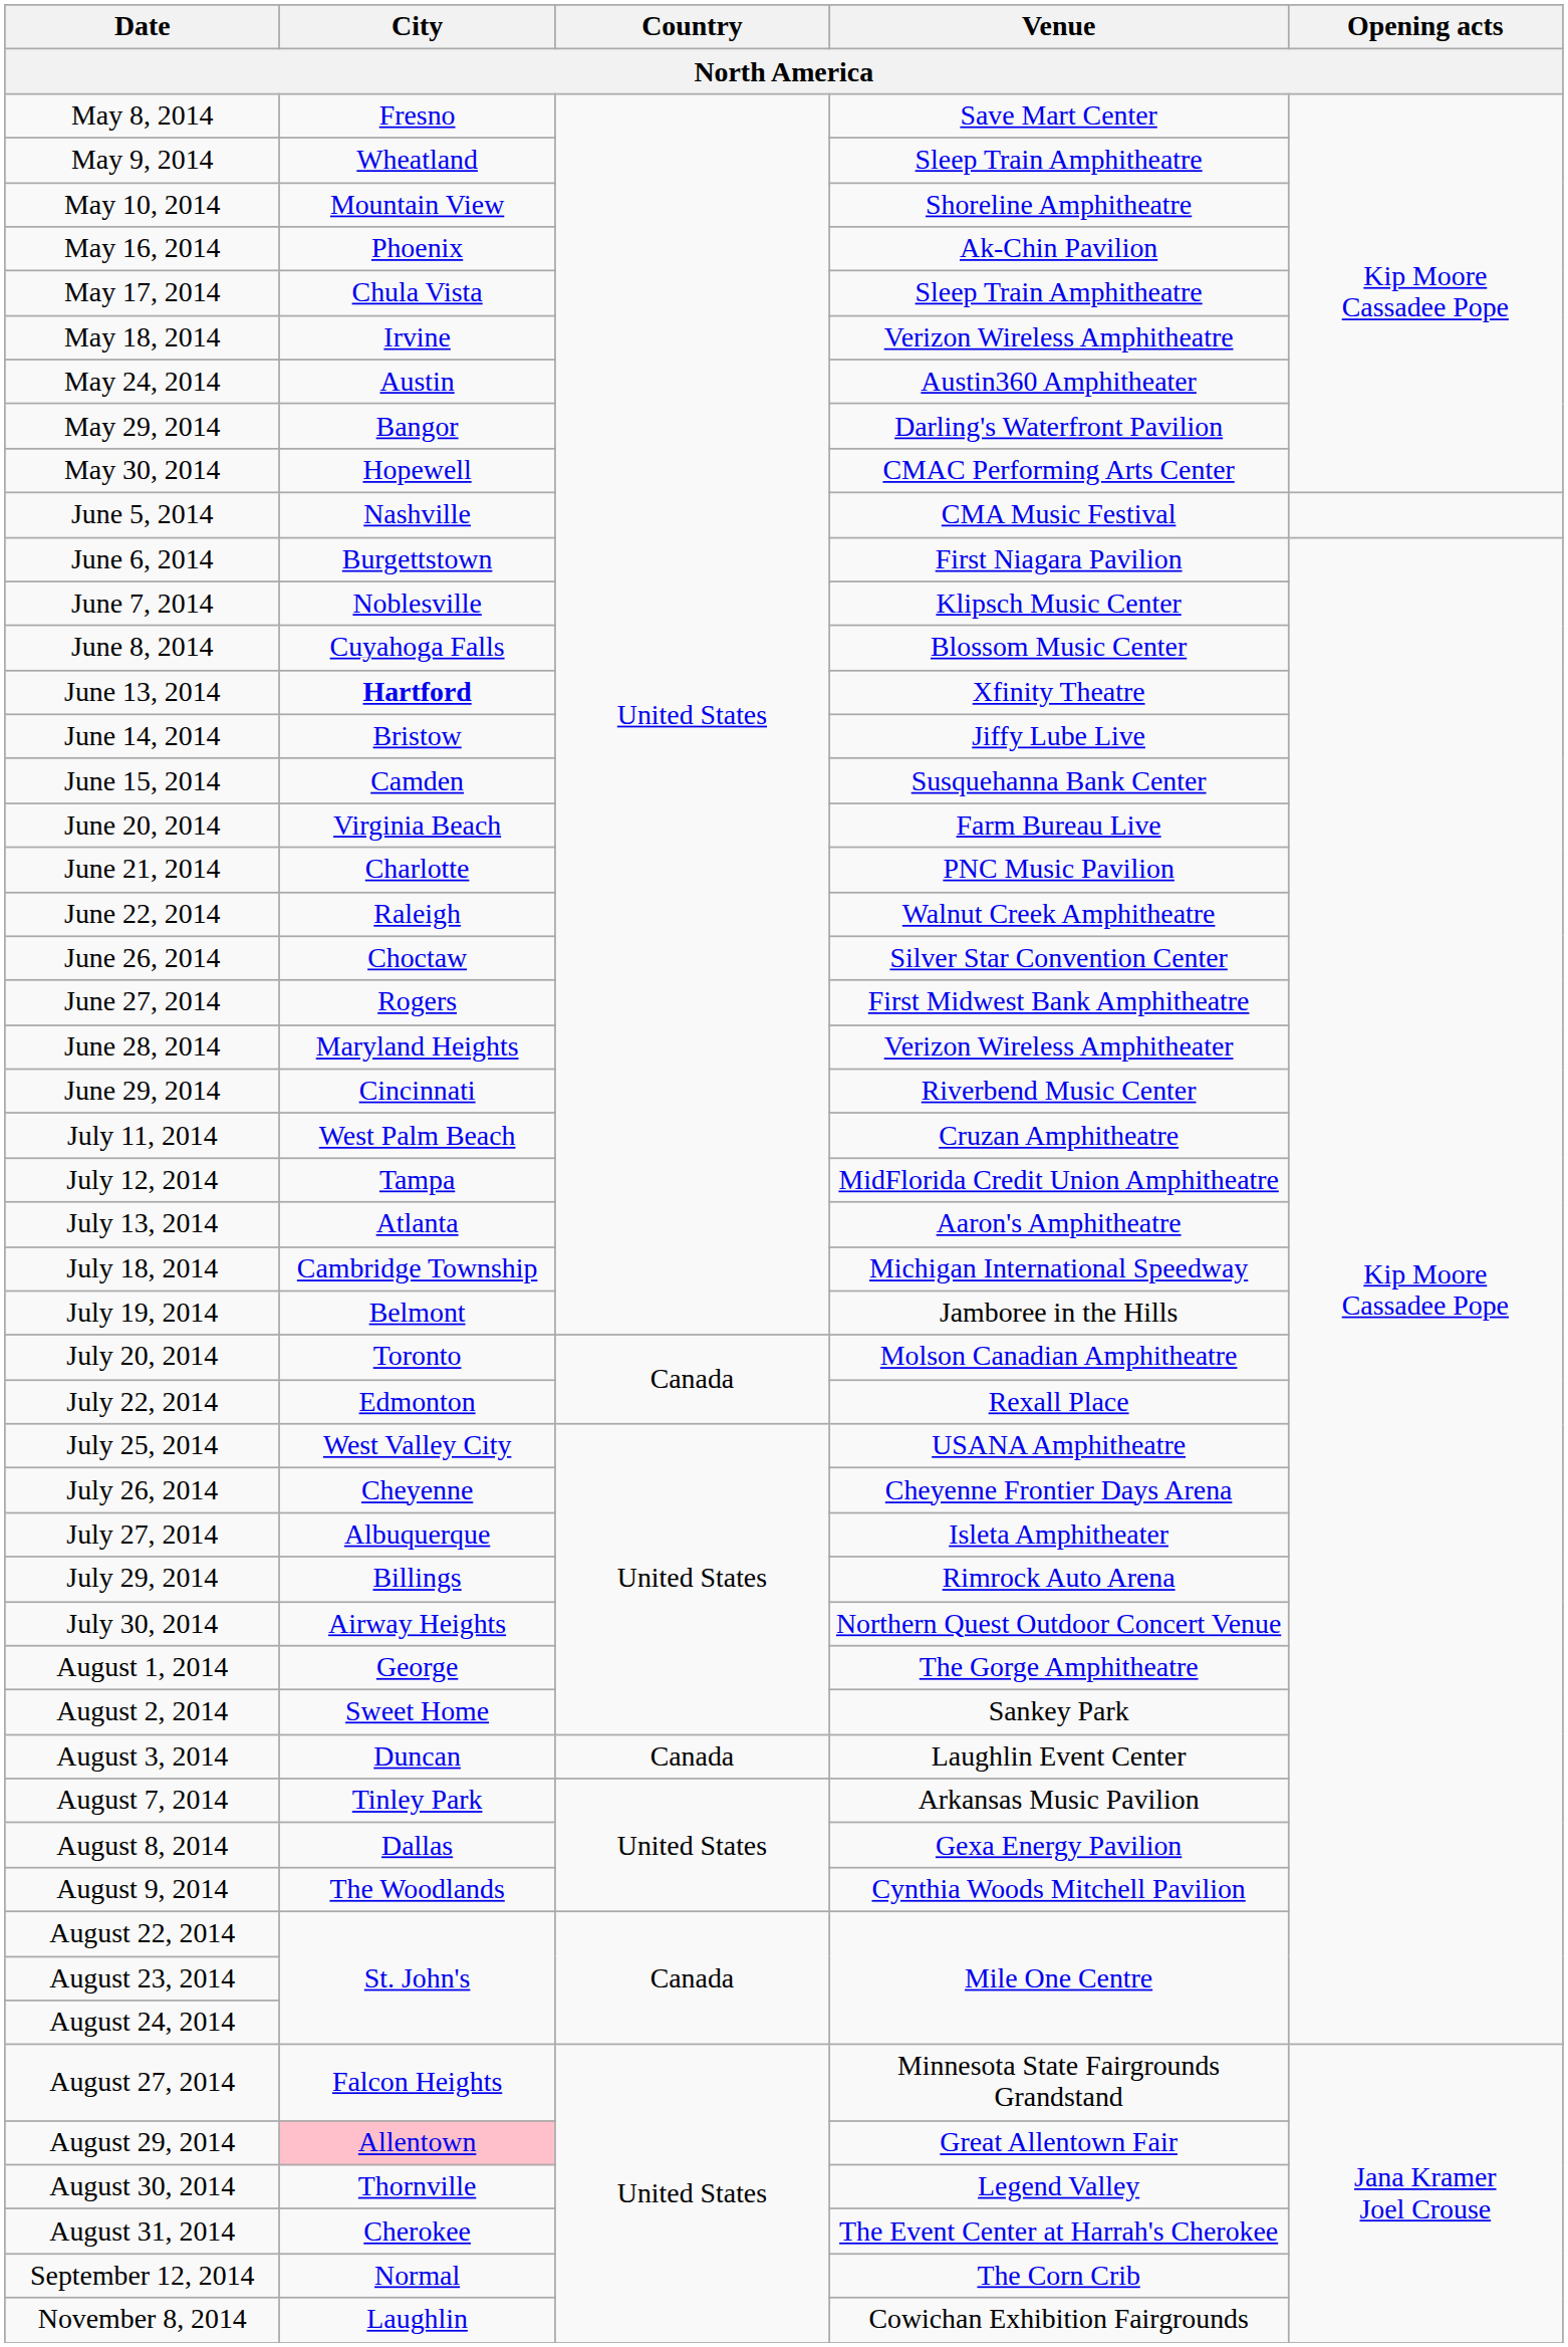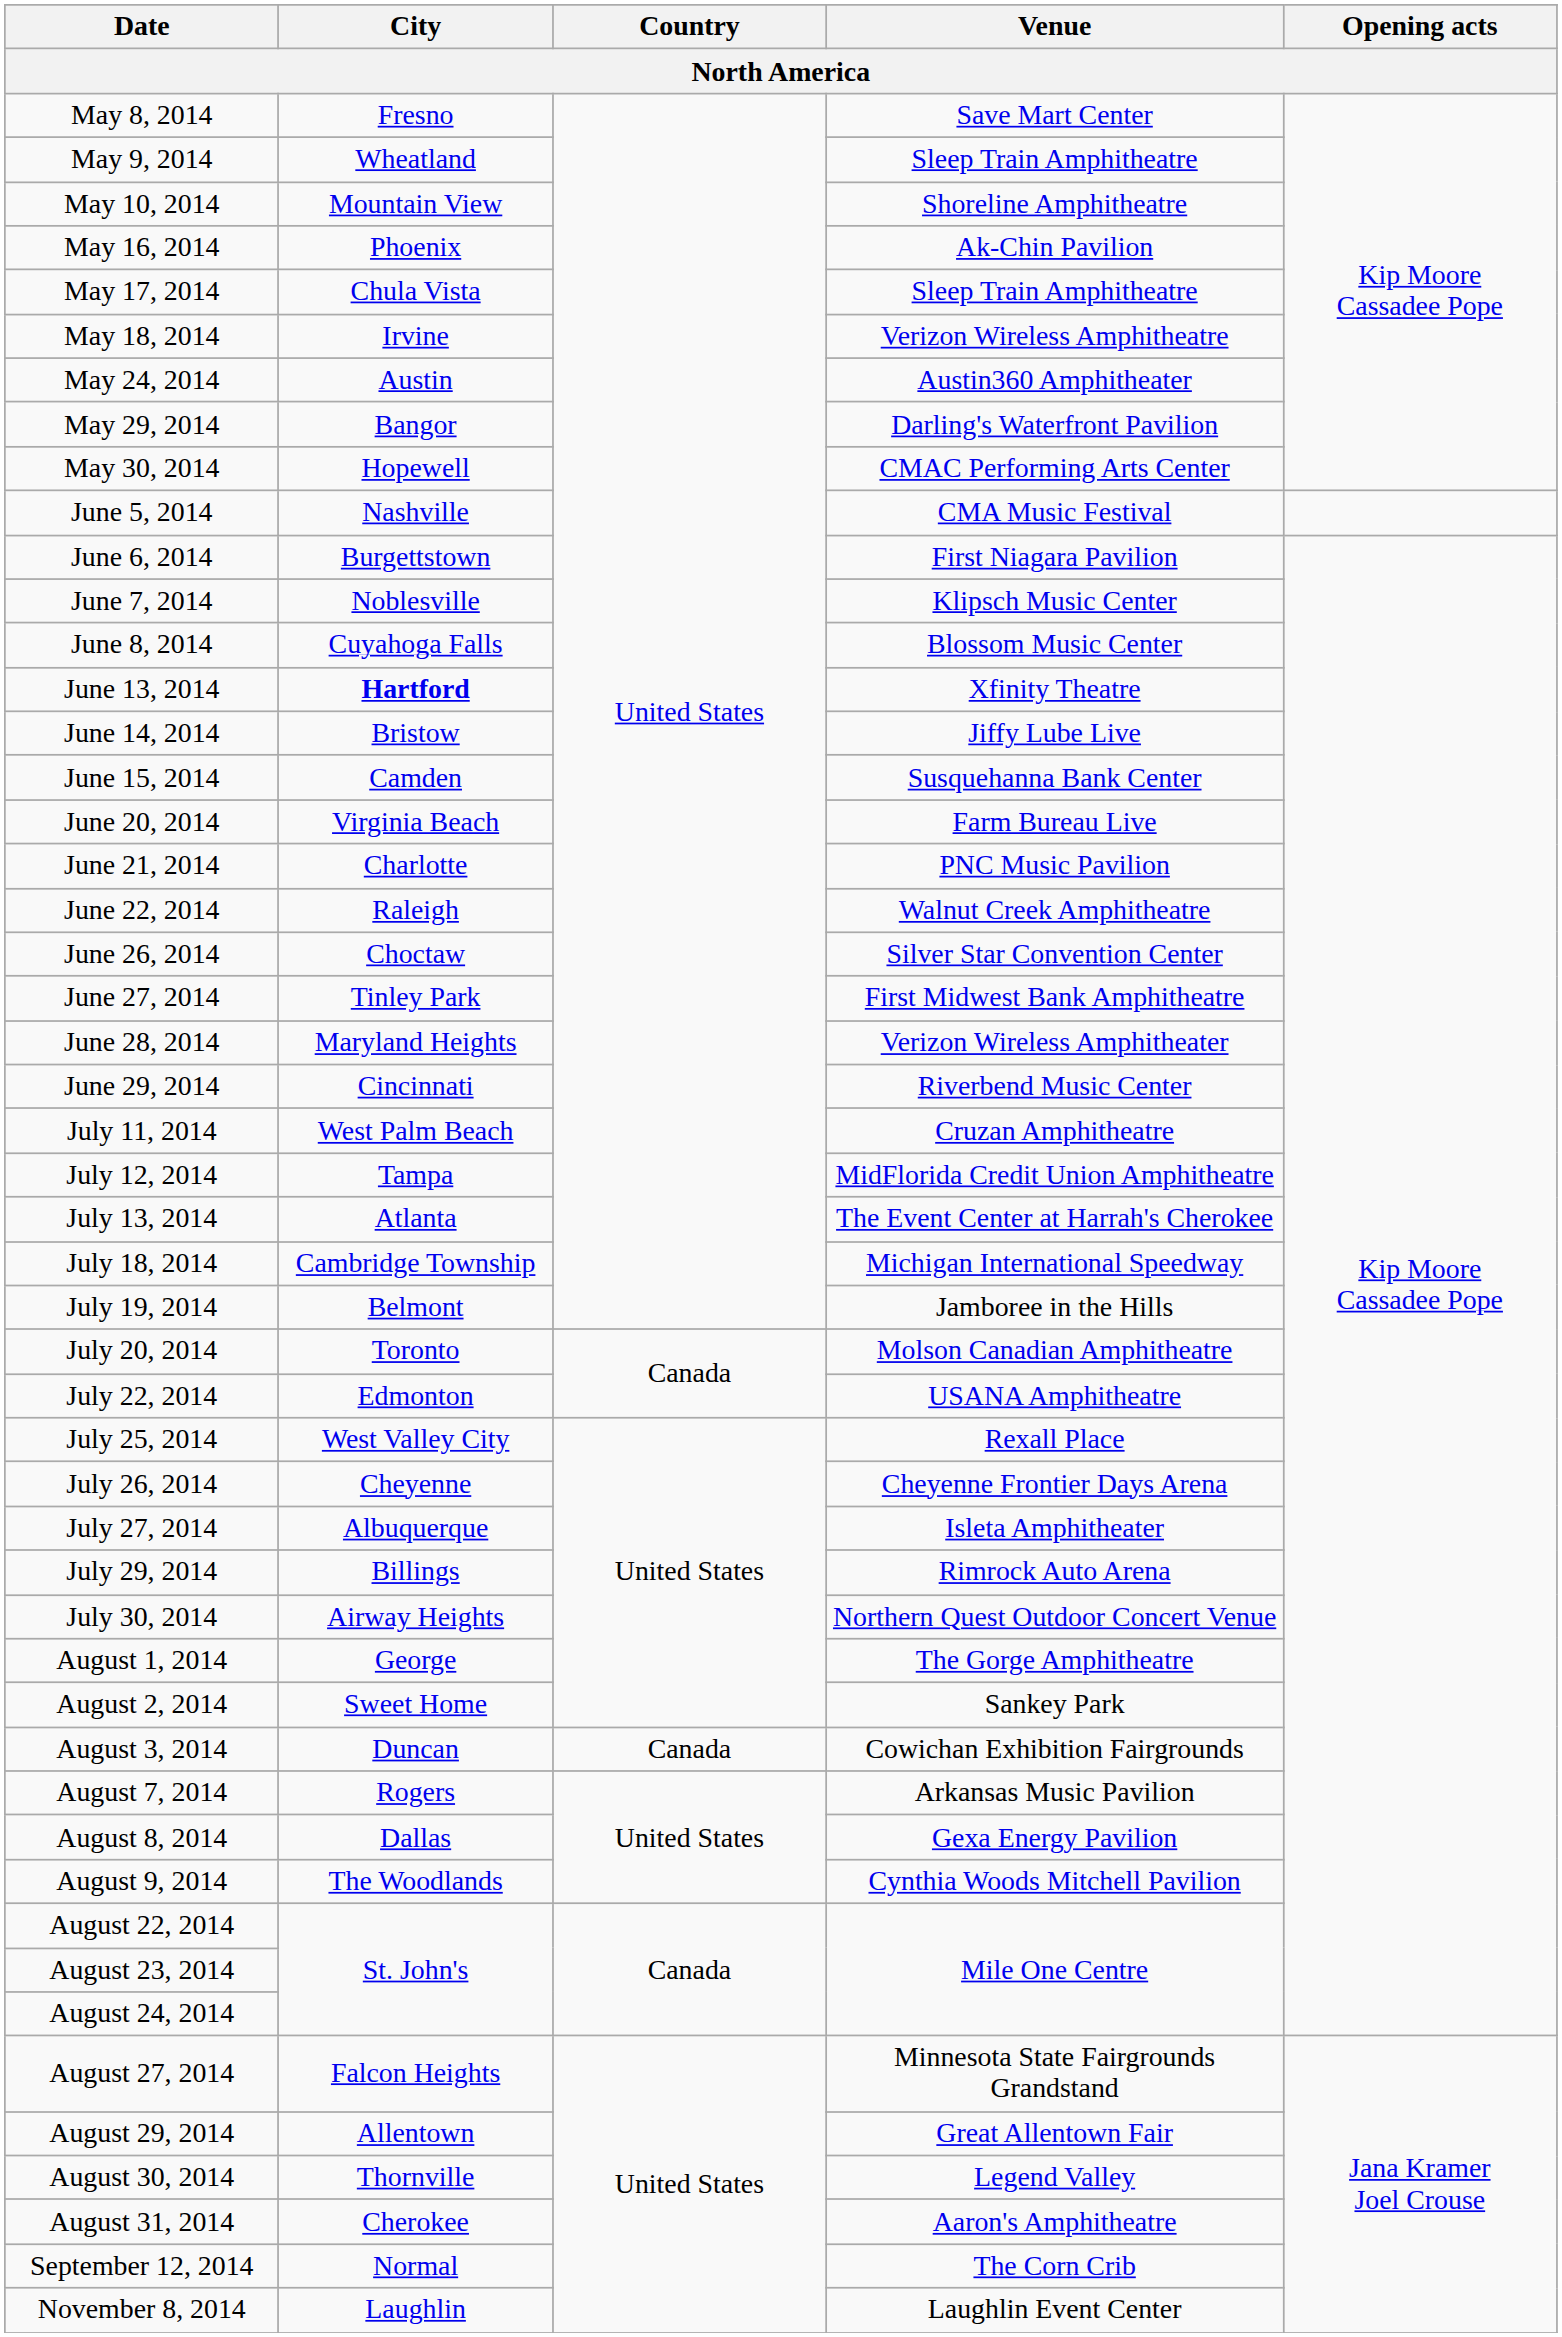 <table class="wikitable" style="text-align:center;">
 <tr>
 <th style="width:150px;">Date</th>
 <th style="width:150px;">City</th>
 <th style="width:150px;">Country</th>
 <th style="width:255px;">Venue</th>
 <th style="width:150px;">Opening acts</th>
 </tr>
 <tr>
 <th colspan="5"><strong>North America</strong></th>
 </tr>
 <tr>
 <td>May 8, 2014</td>
 <td><a href='#'>Fresno</a></td>
 <td rowspan="28"><a href='#'>United States</a></td>
 <td><a href='#'>Save Mart Center</a></td>
 <td rowspan="9"><a href='#'>Kip Moore</a><br><a href='#'>Cassadee Pope</a></td>
 </tr>
 <tr>
 <td>May 9, 2014</td>
 <td><a href='#'>Wheatland</a></td>
 <td><a href='#'>Sleep Train Amphitheatre</a></td>
 </tr>
 <tr>
 <td>May 10, 2014</td>
 <td><a href='#'>Mountain View</a></td>
 <td><a href='#'>Shoreline Amphitheatre</a></td>
 </tr>
 <tr>
 <td>May 16, 2014</td>
 <td><a href='#'>Phoenix</a></td>
 <td><a href='#'>Ak-Chin Pavilion</a></td>
 </tr>
 <tr>
 <td>May 17, 2014</td>
 <td><a href='#'>Chula Vista</a></td>
 <td><a href='#'>Sleep Train Amphitheatre</a></td>
 </tr>
 <tr>
 <td>May 18, 2014</td>
 <td><a href='#'>Irvine</a></td>
 <td><a href='#'>Verizon Wireless Amphitheatre</a></td>
 </tr>
 <tr>
 <td>May 24, 2014</td>
 <td><a href='#'>Austin</a></td>
 <td><a href='#'>Austin360 Amphitheater</a></td>
 </tr>
 <tr>
 <td>May 29, 2014</td>
 <td><a href='#'>Bangor</a></td>
 <td><a href='#'>Darling's Waterfront Pavilion</a></td>
 </tr>
 <tr>
 <td>May 30, 2014</td>
 <td><a href='#'>Hopewell</a></td>
 <td><a href='#'>CMAC Performing Arts Center</a></td>
 </tr>
 <tr>
 <td>June 5, 2014</td>
 <td><a href='#'>Nashville</a></td>
 <td><a href='#'>CMA Music Festival</a></td>
 <td></td>
 </tr>
 <tr>
 <td>June 6, 2014</td>
 <td><a href='#'>Burgettstown</a></td>
 <td><a href='#'>First Niagara Pavilion</a></td>
 <td rowspan="34"><a href='#'>Kip Moore</a><br><a href='#'>Cassadee Pope</a></td>
 </tr>
 <tr>
 <td>June 7, 2014</td>
 <td><a href='#'>Noblesville</a></td>
 <td><a href='#'>Klipsch Music Center</a></td>
 </tr>
 <tr>
 <td>June 8, 2014</td>
 <td><a href='#'>Cuyahoga Falls</a></td>
 <td><a href='#'>Blossom Music Center</a></td>
 </tr>
 <tr>
 <td>June 13, 2014</td>
 <td><strong><a href='#'>Hartford</a></strong></td>
 <td><a href='#'>Xfinity Theatre</a></td>
 </tr>
 <tr>
 <td>June 14, 2014</td>
 <td><a href='#'>Bristow</a></td>
 <td><a href='#'>Jiffy Lube Live</a></td>
 </tr>
 <tr>
 <td>June 15, 2014</td>
 <td><a href='#'>Camden</a></td>
 <td><a href='#'>Susquehanna Bank Center</a></td>
 </tr>
 <tr>
 <td>June 20, 2014</td>
 <td><a href='#'>Virginia Beach</a></td>
 <td><a href='#'>Farm Bureau Live</a></td>
 </tr>
 <tr>
 <td>June 21, 2014</td>
 <td><a href='#'>Charlotte</a></td>
 <td><a href='#'>PNC Music Pavilion</a></td>
 </tr>
 <tr>
 <td>June 22, 2014</td>
 <td><a href='#'>Raleigh</a></td>
 <td><a href='#'>Walnut Creek Amphitheatre</a></td>
 </tr>
 <tr>
 <td>June 26, 2014</td>
 <td><a href='#'>Choctaw</a></td>
 <td><a href='#'>Silver Star Convention Center</a></td>
 </tr>
 <tr>
 <td>June 27, 2014</td>
-<td><a href='#'>Rogers</a></td>
+<td><a href='#'>Tinley Park</a></td>
 <td><a href='#'>First Midwest Bank Amphitheatre</a></td>
 </tr>
 <tr>
 <td>June 28, 2014</td>
 <td><a href='#'>Maryland Heights</a></td>
 <td><a href='#'>Verizon Wireless Amphitheater</a></td>
 </tr>
 <tr>
 <td>June 29, 2014</td>
 <td><a href='#'>Cincinnati</a></td>
 <td><a href='#'>Riverbend Music Center</a></td>
 </tr>
 <tr>
 <td>July 11, 2014</td>
 <td><a href='#'>West Palm Beach</a></td>
 <td><a href='#'>Cruzan Amphitheatre</a></td>
 </tr>
 <tr>
 <td>July 12, 2014</td>
 <td><a href='#'>Tampa</a></td>
 <td><a href='#'>MidFlorida Credit Union Amphitheatre</a></td>
 </tr>
 <tr>
 <td>July 13, 2014</td>
 <td><a href='#'>Atlanta</a></td>
-<td><a href='#'>Aaron's Amphitheatre</a></td>
+<td><a href='#'>The Event Center at Harrah's Cherokee</a></td>
 </tr>
 <tr>
 <td>July 18, 2014</td>
 <td><a href='#'>Cambridge Township</a></td>
 <td><a href='#'>Michigan International Speedway</a></td>
 </tr>
 <tr>
 <td>July 19, 2014</td>
 <td><a href='#'>Belmont</a></td>
 <td>Jamboree in the Hills</td>
 </tr>
 <tr>
 <td>July 20, 2014</td>
 <td><a href='#'>Toronto</a></td>
 <td rowspan="2">Canada</td>
 <td><a href='#'>Molson Canadian Amphitheatre</a></td>
 </tr>
 <tr>
 <td>July 22, 2014</td>
 <td><a href='#'>Edmonton</a></td>
-<td><a href='#'>Rexall Place</a></td>
+<td><a href='#'>USANA Amphitheatre</a></td>
 </tr>
 <tr>
 <td>July 25, 2014</td>
 <td><a href='#'>West Valley City</a></td>
 <td rowspan="7">United States</td>
-<td><a href='#'>USANA Amphitheatre</a></td>
+<td><a href='#'>Rexall Place</a></td>
 </tr>
 <tr>
 <td>July 26, 2014</td>
 <td><a href='#'>Cheyenne</a></td>
 <td><a href='#'>Cheyenne Frontier Days Arena</a></td>
 </tr>
 <tr>
 <td>July 27, 2014</td>
 <td><a href='#'>Albuquerque</a></td>
 <td><a href='#'>Isleta Amphitheater</a></td>
 </tr>
 <tr>
 <td>July 29, 2014</td>
 <td><a href='#'>Billings</a></td>
 <td><a href='#'>Rimrock Auto Arena</a></td>
 </tr>
 <tr>
 <td>July 30, 2014</td>
 <td><a href='#'>Airway Heights</a></td>
 <td><a href='#'>Northern Quest Outdoor Concert Venue</a></td>
 </tr>
 <tr>
 <td>August 1, 2014</td>
 <td><a href='#'>George</a></td>
 <td><a href='#'>The Gorge Amphitheatre</a></td>
 </tr>
 <tr>
 <td>August 2, 2014</td>
 <td><a href='#'>Sweet Home</a></td>
 <td>Sankey Park</td>
 </tr>
 <tr>
 <td>August 3, 2014</td>
 <td><a href='#'>Duncan</a></td>
 <td>Canada</td>
-<td>Laughlin Event Center</td>
+<td>Cowichan Exhibition Fairgrounds</td>
 </tr>
 <tr>
 <td>August 7, 2014</td>
-<td><a href='#'>Tinley Park</a></td>
+<td><a href='#'>Rogers</a></td>
 <td rowspan="3">United States</td>
 <td>Arkansas Music Pavilion</td>
 </tr>
 <tr>
 <td>August 8, 2014</td>
 <td><a href='#'>Dallas</a></td>
 <td><a href='#'>Gexa Energy Pavilion</a></td>
 </tr>
 <tr>
 <td>August 9, 2014</td>
 <td><a href='#'>The Woodlands</a></td>
 <td><a href='#'>Cynthia Woods Mitchell Pavilion</a></td>
 </tr>
 <tr>
 <td>August 22, 2014</td>
 <td rowspan="3"><a href='#'>St. John's</a></td>
 <td rowspan="3">Canada</td>
 <td rowspan="3"><a href='#'>Mile One Centre</a></td>
 </tr>
 <tr>
 <td>August 23, 2014</td>
 </tr>
 <tr>
 <td>August 24, 2014</td>
 </tr>
 <tr>
 <td>August 27, 2014</td>
 <td><a href='#'>Falcon Heights</a></td>
 <td rowspan="6">United States</td>
 <td>Minnesota State Fairgrounds Grandstand</td>
 <td rowspan="6"><a href='#'>Jana Kramer</a><br><a href='#'>Joel Crouse</a></td>
 </tr>
 <tr>
 <td>August 29, 2014</td>
-<td style="background: pink;"><a href='#'>Allentown</a></td>
+<td><a href='#'>Allentown</a></td>
 <td><a href='#'>Great Allentown Fair</a></td>
 </tr>
 <tr>
 <td>August 30, 2014</td>
 <td><a href='#'>Thornville</a></td>
 <td><a href='#'>Legend Valley</a></td>
 </tr>
 <tr>
 <td>August 31, 2014</td>
 <td><a href='#'>Cherokee</a></td>
-<td><a href='#'>The Event Center at Harrah's Cherokee</a></td>
+<td><a href='#'>Aaron's Amphitheatre</a></td>
 </tr>
 <tr>
 <td>September 12, 2014</td>
 <td><a href='#'>Normal</a></td>
 <td><a href='#'>The Corn Crib</a></td>
 </tr>
 <tr>
 <td>November 8, 2014</td>
 <td><a href='#'>Laughlin</a></td>
-<td>Cowichan Exhibition Fairgrounds</td>
+<td>Laughlin Event Center</td>
 </tr>
 </table>
